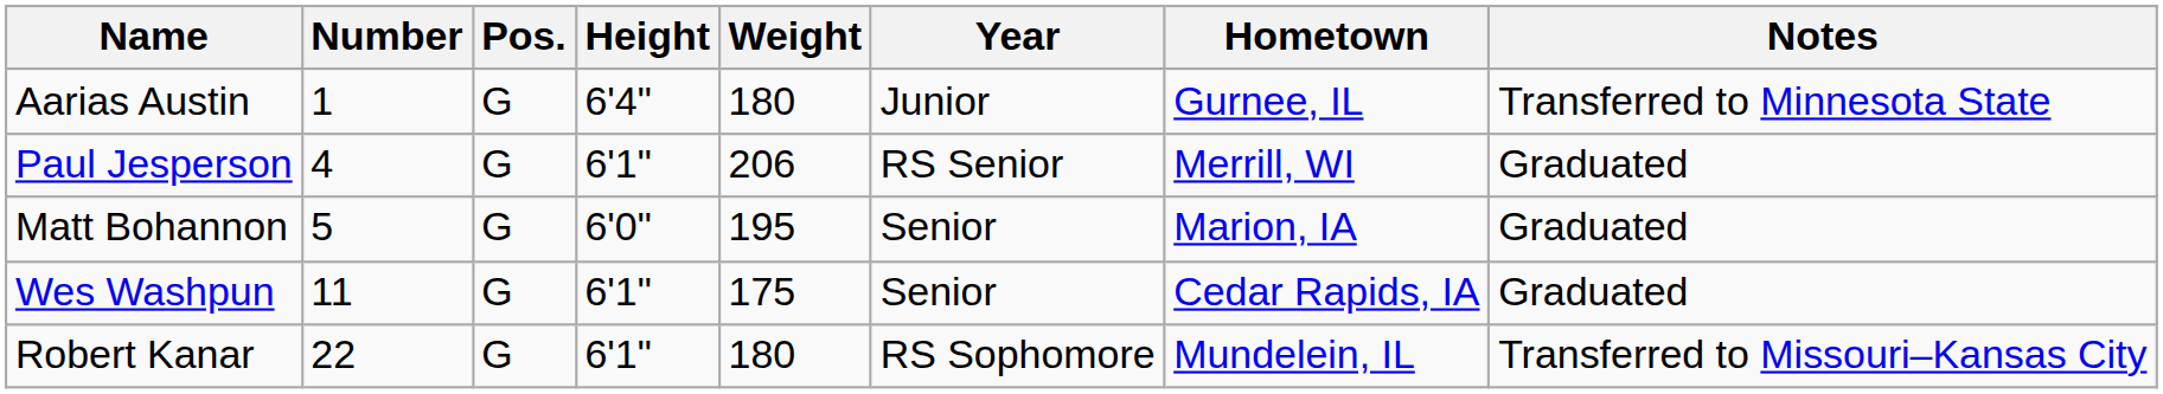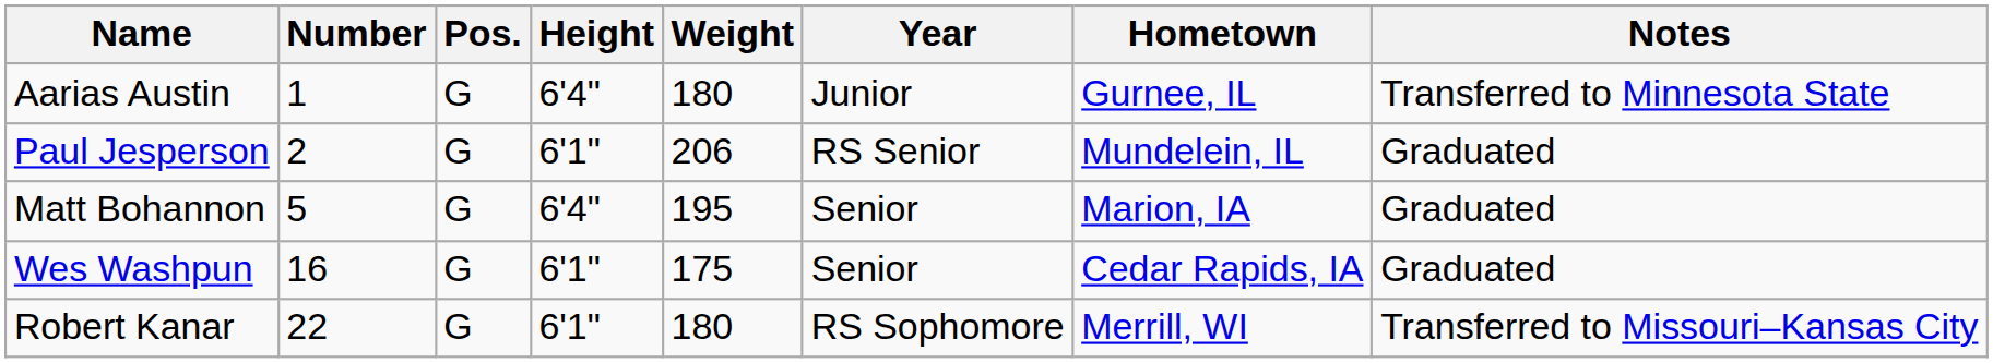 <table class="wikitable sortable" border="1">
 <tr>
 <th>Name</th>
 <th>Number</th>
 <th>Pos.</th>
 <th>Height</th>
 <th>Weight</th>
 <th>Year</th>
 <th>Hometown</th>
 <th class="unsortable">Notes</th>
 </tr>
 <tr>
 <td>Aarias Austin</td>
 <td>1</td>
 <td>G</td>
 <td>6'4"</td>
 <td>180</td>
 <td>Junior</td>
 <td><a href='#'>Gurnee, IL</a></td>
 <td>Transferred to <a href='#'>Minnesota State</a></td>
 </tr>
 <tr>
 <td><a href='#'>Paul Jesperson</a></td>
-<td>4</td>
+<td>2</td>
 <td>G</td>
 <td>6'1"</td>
 <td>206</td>
 <td>RS Senior</td>
-<td><a href='#'>Merrill, WI</a></td>
+<td><a href='#'>Mundelein, IL</a></td>
 <td>Graduated</td>
 </tr>
 <tr>
 <td>Matt Bohannon</td>
 <td>5</td>
 <td>G</td>
-<td>6'0"</td>
+<td>6'4"</td>
 <td>195</td>
 <td>Senior</td>
 <td><a href='#'>Marion, IA</a></td>
 <td>Graduated</td>
 </tr>
 <tr>
 <td><a href='#'>Wes Washpun</a></td>
-<td>11</td>
+<td>16</td>
 <td>G</td>
 <td>6'1"</td>
 <td>175</td>
 <td>Senior</td>
 <td><a href='#'>Cedar Rapids, IA</a></td>
 <td>Graduated</td>
 </tr>
 <tr>
 <td>Robert Kanar</td>
 <td>22</td>
 <td>G</td>
 <td>6'1"</td>
 <td>180</td>
 <td>RS Sophomore</td>
-<td><a href='#'>Mundelein, IL</a></td>
+<td><a href='#'>Merrill, WI</a></td>
 <td>Transferred to <a href='#'>Missouri–Kansas City</a></td>
 </tr>
 </table>
